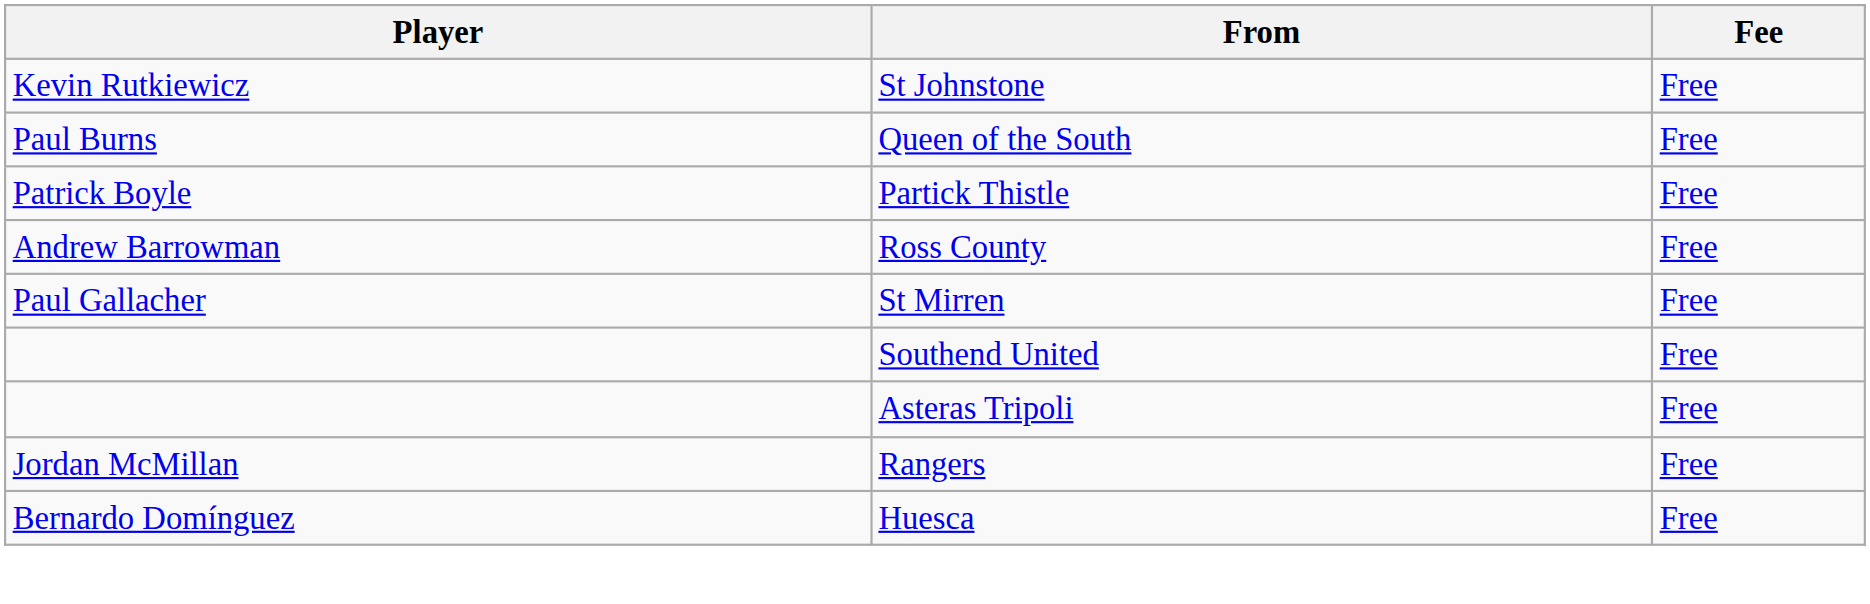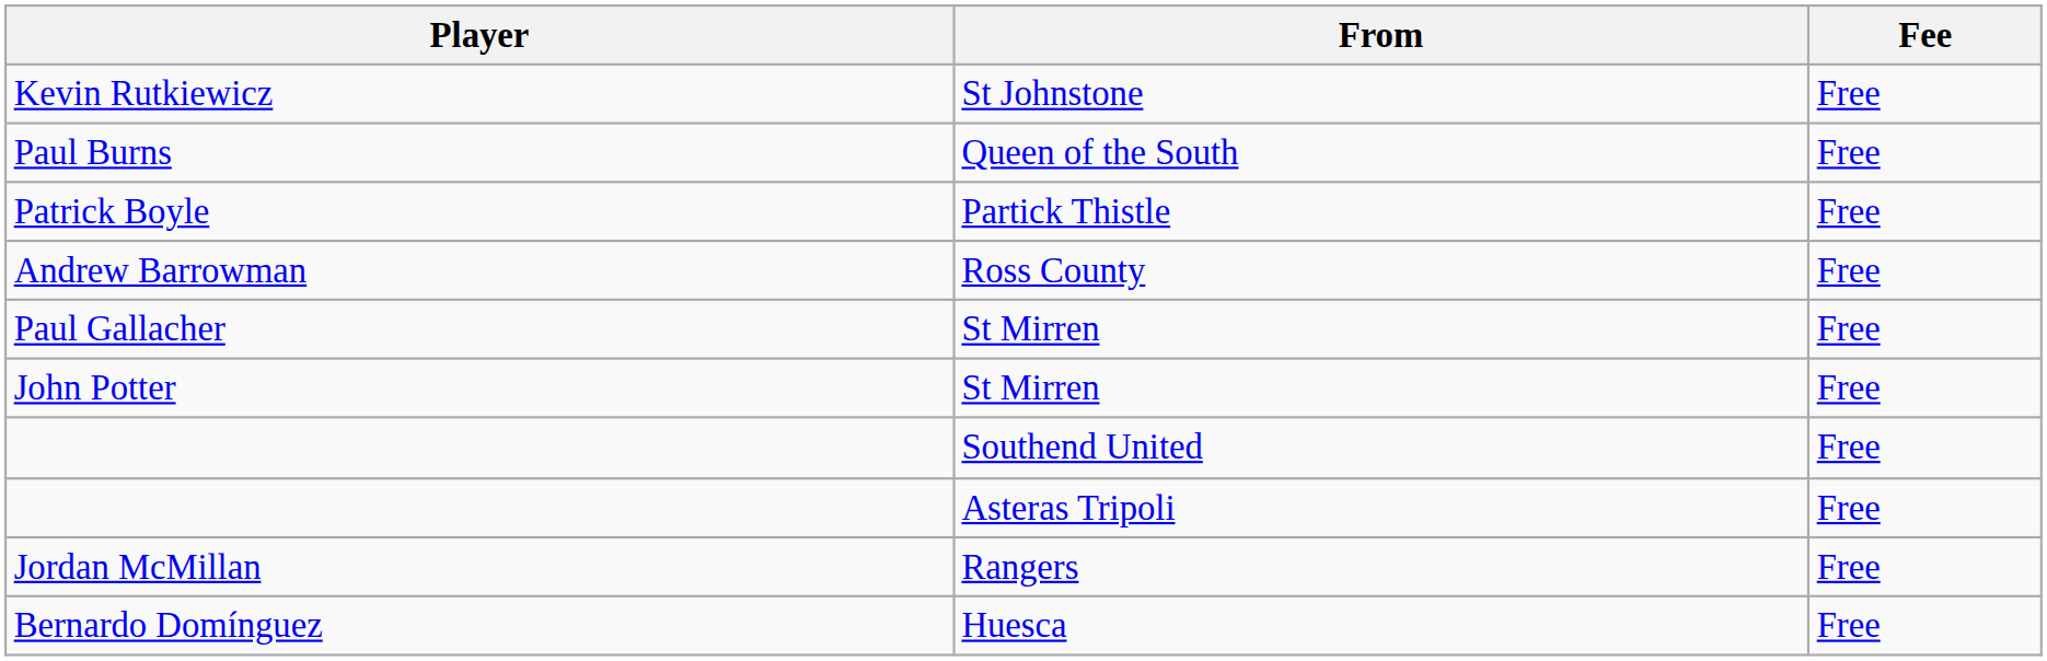 <table class="wikitable" style="text-align:center; font-size:95%;width:98%; text-align:left">
 <tr>
 <th>Player</th>
 <th>From</th>
 <th>Fee</th>
 </tr>
 <tr>
 <td><a href='#'>Kevin Rutkiewicz</a></td>
 <td><a href='#'>St Johnstone</a></td>
 <td><a href='#'>Free</a></td>
 </tr>
 <tr>
 <td><a href='#'>Paul Burns</a></td>
 <td><a href='#'>Queen of the South</a></td>
 <td><a href='#'>Free</a></td>
 </tr>
 <tr>
 <td><a href='#'>Patrick Boyle</a></td>
 <td><a href='#'>Partick Thistle</a></td>
 <td><a href='#'>Free</a></td>
 </tr>
 <tr>
 <td><a href='#'>Andrew Barrowman</a></td>
 <td><a href='#'>Ross County</a></td>
 <td><a href='#'>Free</a></td>
 </tr>
 <tr>
 <td><a href='#'>Paul Gallacher</a></td>
 <td><a href='#'>St Mirren</a></td>
 <td><a href='#'>Free</a></td>
 </tr>
 <tr>
+<td><a href='#'>John Potter</a></td>
+<td><a href='#'>St Mirren</a></td>
+<td><a href='#'>Free</a></td>
+</tr>
+<tr>
 <td></td>
 <td><a href='#'>Southend United</a></td>
 <td><a href='#'>Free</a></td>
 </tr>
 <tr>
 <td></td>
 <td><a href='#'>Asteras Tripoli</a></td>
 <td><a href='#'>Free</a></td>
 </tr>
 <tr>
 <td><a href='#'>Jordan McMillan</a></td>
 <td><a href='#'>Rangers</a></td>
 <td><a href='#'>Free</a></td>
 </tr>
 <tr>
 <td><a href='#'>Bernardo Domínguez</a></td>
 <td><a href='#'>Huesca</a></td>
 <td><a href='#'>Free</a></td>
 </tr>
 </table>
